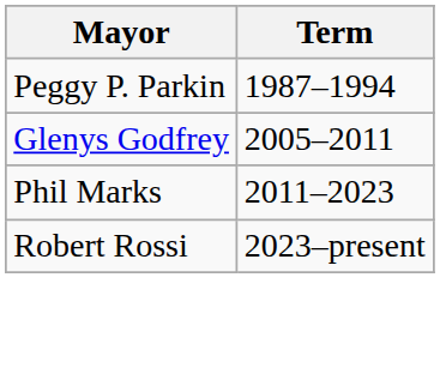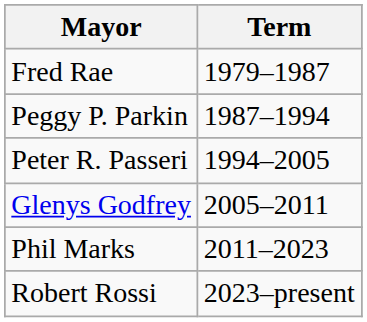 <table class="wikitable">
 <tr>
 <th>Mayor</th>
 <th>Term</th>
 </tr>
 <tr>
+<td>Fred Rae</td>
+<td>1979–1987</td>
+</tr>
+<tr>
 <td>Peggy P. Parkin</td>
 <td>1987–1994</td>
+</tr>
+<tr>
+<td>Peter R. Passeri</td>
+<td>1994–2005</td>
 </tr>
 <tr>
 <td><a href='#'>Glenys Godfrey</a></td>
 <td>2005–2011</td>
 </tr>
 <tr>
 <td>Phil Marks</td>
 <td>2011–2023</td>
 </tr>
 <tr>
 <td>Robert Rossi</td>
 <td>2023–present</td>
 </tr>
 </table>
